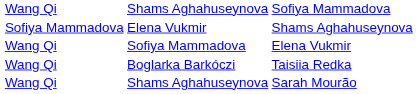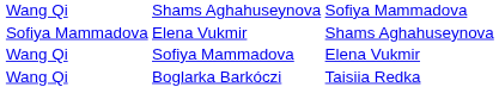 <table>
 <tr>
 <th scope=row style="text-align:left"></th>
 <td> <a href='#'>Wang Qi</a></td>
 <td> <a href='#'>Shams Aghahuseynova</a></td>
 <td> <a href='#'>Sofiya Mammadova</a></td>
 </tr>
 <tr>
 <th scope=row style="text-align:left"></th>
 <td> <a href='#'>Sofiya Mammadova</a></td>
 <td> <a href='#'>Elena Vukmir</a></td>
 <td> <a href='#'>Shams Aghahuseynova</a></td>
 </tr>
 <tr>
 <th scope=row style="text-align:left"></th>
 <td> <a href='#'>Wang Qi</a></td>
 <td> <a href='#'>Sofiya Mammadova</a></td>
 <td> <a href='#'>Elena Vukmir</a></td>
 </tr>
 <tr>
 <th scope=row style="text-align:left"></th>
 <td> <a href='#'>Wang Qi</a></td>
 <td> <a href='#'>Boglarka Barkóczi</a></td>
 <td><a href='#'>Taisiia Redka</a></td>
 </tr>
 <tr>
 <th scope=row style="text-align:left"></th>
-<td> <a href='#'>Wang Qi</a></td>
-<td> <a href='#'>Shams Aghahuseynova</a></td>
-<td> <a href='#'>Sarah Mourão</a></td>
-</tr>
-<tr>
-<th scope=row style="text-align:left"></th>
 <td valign=top><br></td>
 <td valign=top><br></td>
 <td valign=top><br></td>
 </tr>
 <tr>
 <th scope=row style="text-align:left"></th>
 <td valign=top><br></td>
 <td valign=top><br></td>
 <td valign=top><br></td>
 </tr>
 <tr>
 <th scope=row style="text-align:left"></th>
 <td valign=top><br></td>
 <td valign=top><br></td>
 <td valign=top><br></td>
 </tr>
 </table>
